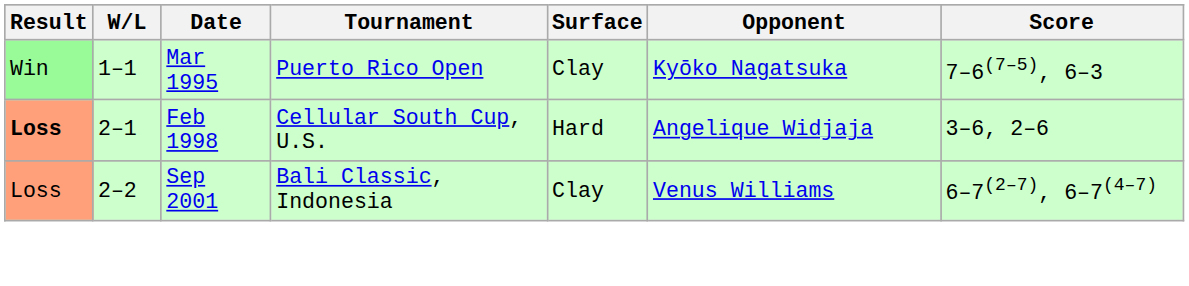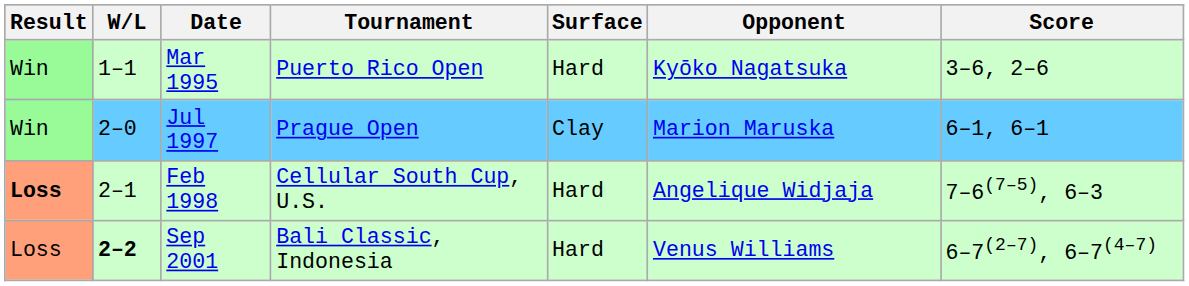 <table class="wikitable sortable">
 <tr>
 <th style="width:40px">Result</th>
 <th style="width:35px" class="unsortable">W/L</th>
 <th width=60>Date</th>
 <th width=160>Tournament</th>
 <th width=50>Surface</th>
 <th width=170>Opponent</th>
 <th style="width:140px" class="unsortable">Score</th>
 </tr>
 <tr bgcolor="#CCFFCC">
 <td style="background:#98fb98;">Win</td>
 <td>1–1</td>
 <td><a href='#'>Mar 1995</a></td>
 <td><a href='#'>Puerto Rico Open</a></td>
+<td>Hard</td>
+<td> <a href='#'>Kyōko Nagatsuka</a></td>
+<td>3–6, 2–6</td>
+</tr>
+<tr bgcolor="#66CCFF">
+<td style="background:#98fb98;">Win</td>
+<td>2–0</td>
+<td><a href='#'>Jul 1997</a></td>
+<td><a href='#'>Prague Open</a></td>
 <td>Clay</td>
-<td> <a href='#'>Kyōko Nagatsuka</a></td>
-<td>7–6<sup>(7–5)</sup>, 6–3</td>
+<td> <a href='#'>Marion Maruska</a></td>
+<td>6–1, 6–1</td>
 </tr>
 <tr bgcolor="#CCFFCC">
 <td style="background:#ffa07a;"><strong>Loss</strong></td>
 <td>2–1</td>
 <td><a href='#'>Feb 1998</a></td>
 <td><a href='#'>Cellular South Cup</a>, U.S.</td>
 <td>Hard</td>
 <td> <a href='#'>Angelique Widjaja</a></td>
-<td>3–6, 2–6</td>
+<td>7–6<sup>(7–5)</sup>, 6–3</td>
 </tr>
 <tr bgcolor="#CCFFCC">
 <td style="background:#ffa07a;">Loss</td>
-<td>2–2</td>
+<td><strong>2–2</strong></td>
 <td><a href='#'>Sep 2001</a></td>
 <td><a href='#'>Bali Classic</a>, Indonesia</td>
-<td>Clay</td>
+<td>Hard</td>
 <td> <a href='#'>Venus Williams</a></td>
 <td>6–7<sup>(2–7)</sup>, 6–7<sup>(4–7)</sup></td>
 </tr>
 </table>
